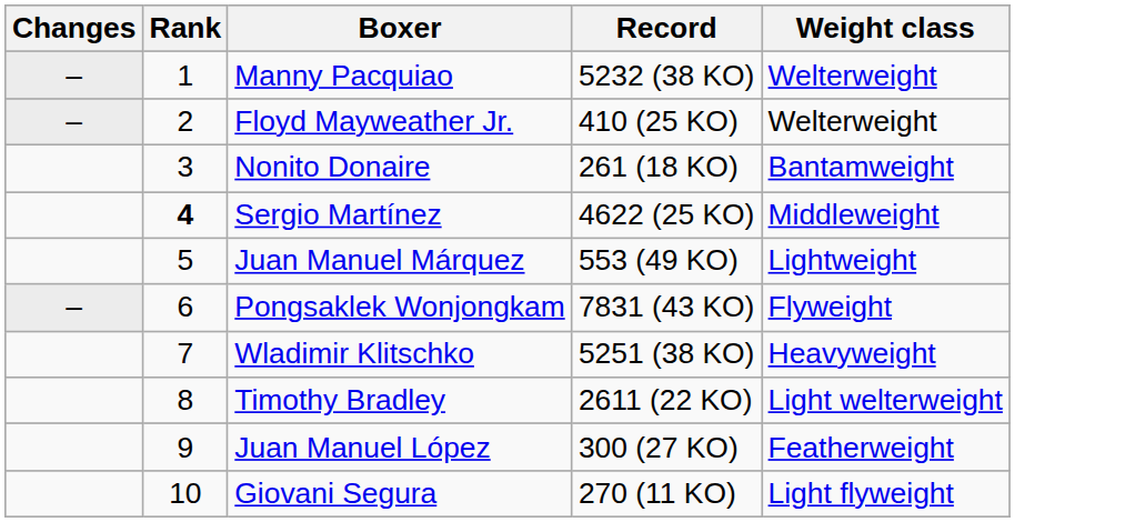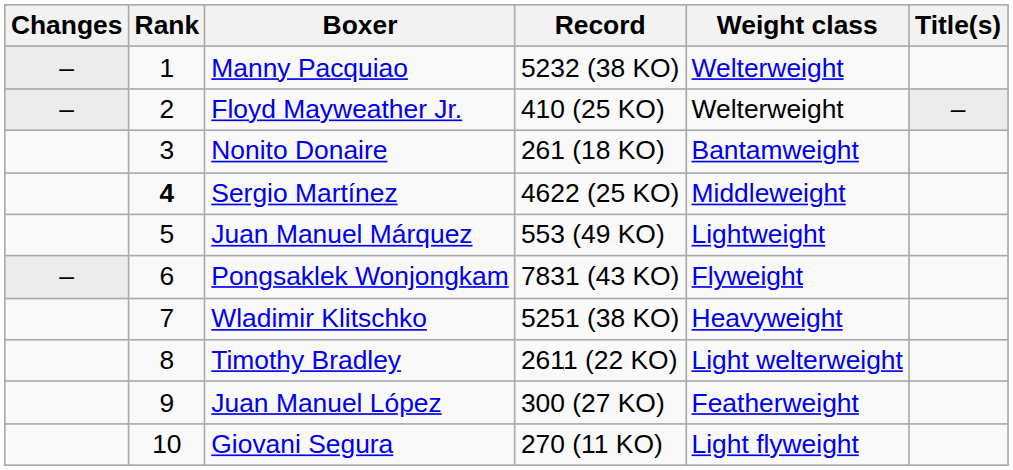 <table class="wikitable ">
 <tr>
 <th>Changes</th>
 <th>Rank</th>
 <th>Boxer</th>
 <th>Record</th>
 <th>Weight class</th>
+<th>Title(s)</th>
 </tr>
 <tr>
 <td align=center bgcolor=#ECECEC>–</td>
 <td align=center>1</td>
 <td><a href='#'>Manny Pacquiao</a></td>
 <td>5232 (38 KO)</td>
 <td><a href='#'>Welterweight</a></td>
+<td></td>
 </tr>
 <tr>
 <td align=center bgcolor=#ECECEC>–</td>
 <td align=center>2</td>
 <td><a href='#'>Floyd Mayweather Jr.</a></td>
 <td>410 (25 KO)</td>
 <td>Welterweight</td>
+<td align=center bgcolor=#ECECEC data-sort-value="Z">–</td>
 </tr>
 <tr>
 <td align=center></td>
 <td align=center>3</td>
 <td><a href='#'>Nonito Donaire</a></td>
 <td>261 (18 KO)</td>
 <td><a href='#'>Bantamweight</a></td>
+<td></td>
 </tr>
 <tr>
 <td align=center></td>
 <td align=center><strong>4</strong></td>
 <td><a href='#'>Sergio Martínez</a></td>
 <td>4622 (25 KO)</td>
 <td><a href='#'>Middleweight</a></td>
+<td></td>
 </tr>
 <tr>
 <td align=center></td>
 <td align=center>5</td>
 <td><a href='#'>Juan Manuel Márquez</a></td>
 <td>553 (49 KO)</td>
 <td><a href='#'>Lightweight</a></td>
+<td></td>
 </tr>
 <tr>
 <td align=center bgcolor=#ECECEC>–</td>
 <td align=center>6</td>
 <td><a href='#'>Pongsaklek Wonjongkam</a></td>
 <td>7831 (43 KO)</td>
 <td><a href='#'>Flyweight</a></td>
+<td></td>
 </tr>
 <tr>
 <td align=center></td>
 <td align=center>7</td>
 <td><a href='#'>Wladimir Klitschko</a></td>
 <td>5251 (38 KO)</td>
 <td><a href='#'>Heavyweight</a></td>
+<td></td>
 </tr>
 <tr>
 <td align=center></td>
 <td align=center>8</td>
 <td><a href='#'>Timothy Bradley</a></td>
 <td>2611 (22 KO)</td>
 <td><a href='#'>Light welterweight</a></td>
+<td></td>
 </tr>
 <tr>
 <td align=center></td>
 <td align=center>9</td>
 <td><a href='#'>Juan Manuel López</a></td>
 <td>300 (27 KO)</td>
 <td><a href='#'>Featherweight</a></td>
+<td></td>
 </tr>
 <tr>
 <td align=center></td>
 <td align=center>10</td>
 <td><a href='#'>Giovani Segura</a></td>
 <td>270 (11 KO)</td>
 <td><a href='#'>Light flyweight</a></td>
+<td></td>
 </tr>
 </table>
